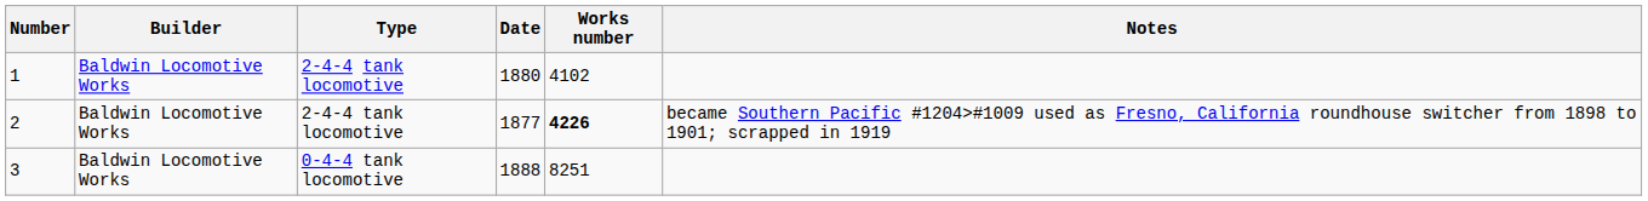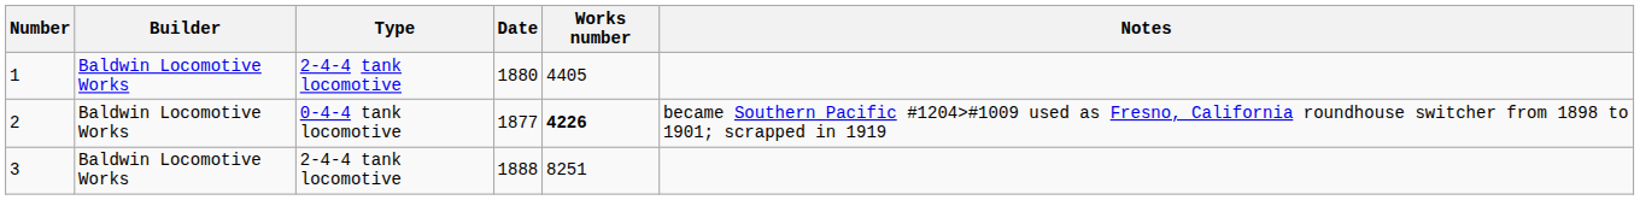 <table class="wikitable">
 <tr>
 <th>Number</th>
 <th>Builder</th>
 <th>Type</th>
 <th>Date</th>
 <th>Works number</th>
 <th>Notes</th>
 </tr>
 <tr>
 <td>1</td>
 <td><a href='#'>Baldwin Locomotive Works</a></td>
 <td><a href='#'>2-4-4</a> <a href='#'>tank locomotive</a></td>
 <td>1880</td>
-<td>4102</td>
+<td>4405</td>
 <td></td>
 </tr>
 <tr>
 <td>2</td>
 <td>Baldwin Locomotive Works</td>
-<td>2-4-4 tank locomotive</td>
+<td><a href='#'>0-4-4</a> tank locomotive</td>
 <td>1877</td>
 <td><strong>4226</strong></td>
 <td>became <a href='#'>Southern Pacific</a> #1204>#1009 used as <a href='#'>Fresno, California</a> roundhouse switcher from 1898 to 1901; scrapped in 1919</td>
 </tr>
 <tr>
 <td>3</td>
 <td>Baldwin Locomotive Works</td>
-<td><a href='#'>0-4-4</a> tank locomotive</td>
+<td>2-4-4 tank locomotive</td>
 <td>1888</td>
 <td>8251</td>
 <td></td>
 </tr>
 </table>
